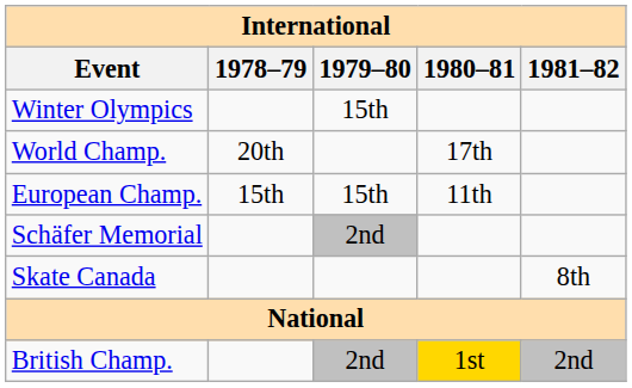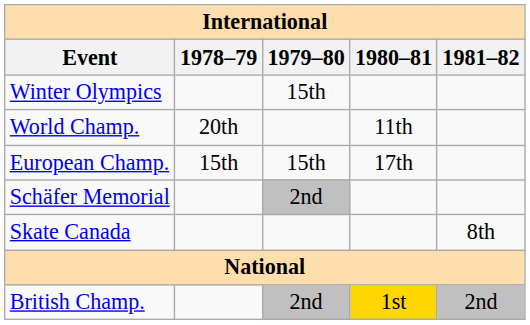 <table class="wikitable" style="text-align:center">
 <tr>
 <th style="background-color: #ffdead; " colspan=5 align=center>International</th>
 </tr>
 <tr>
 <th>Event</th>
 <th>1978–79</th>
 <th>1979–80</th>
 <th>1980–81</th>
 <th>1981–82</th>
 </tr>
 <tr>
 <td align=left><a href='#'>Winter Olympics</a></td>
 <td></td>
 <td>15th</td>
 <td></td>
 <td></td>
 </tr>
 <tr>
 <td align=left><a href='#'>World Champ.</a></td>
 <td>20th</td>
 <td></td>
-<td>17th</td>
+<td>11th</td>
 <td></td>
 </tr>
 <tr>
 <td align=left><a href='#'>European Champ.</a></td>
 <td>15th</td>
 <td>15th</td>
-<td>11th</td>
+<td>17th</td>
 <td></td>
 </tr>
 <tr>
 <td align=left><a href='#'>Schäfer Memorial</a></td>
 <td></td>
 <td bgcolor=silver>2nd</td>
 <td></td>
 <td></td>
 </tr>
 <tr>
 <td align=left><a href='#'>Skate Canada</a></td>
 <td></td>
 <td></td>
 <td></td>
 <td>8th</td>
 </tr>
 <tr>
 <th style="background-color: #ffdead; " colspan=5 align=center>National</th>
 </tr>
 <tr>
 <td align=left><a href='#'>British Champ.</a></td>
 <td></td>
 <td bgcolor=silver>2nd</td>
 <td bgcolor=gold>1st</td>
 <td bgcolor=silver>2nd</td>
 </tr>
 </table>
